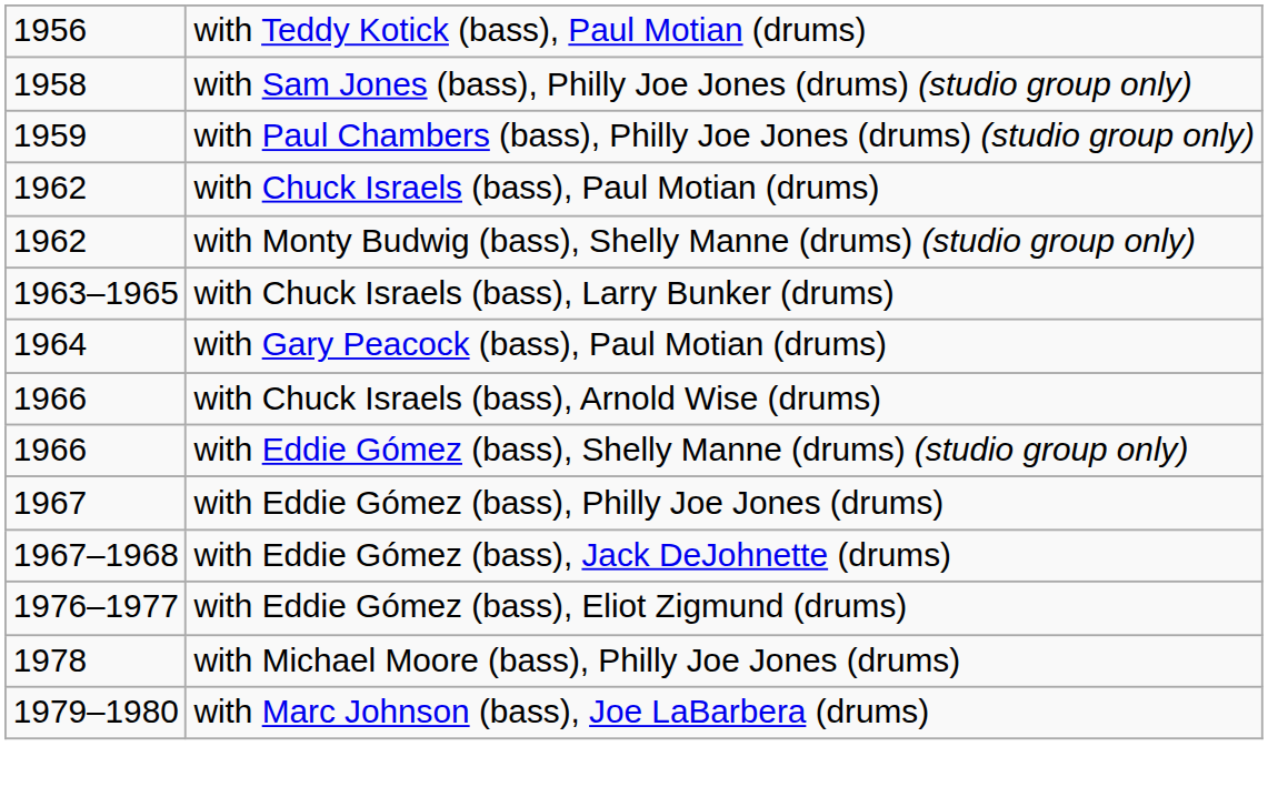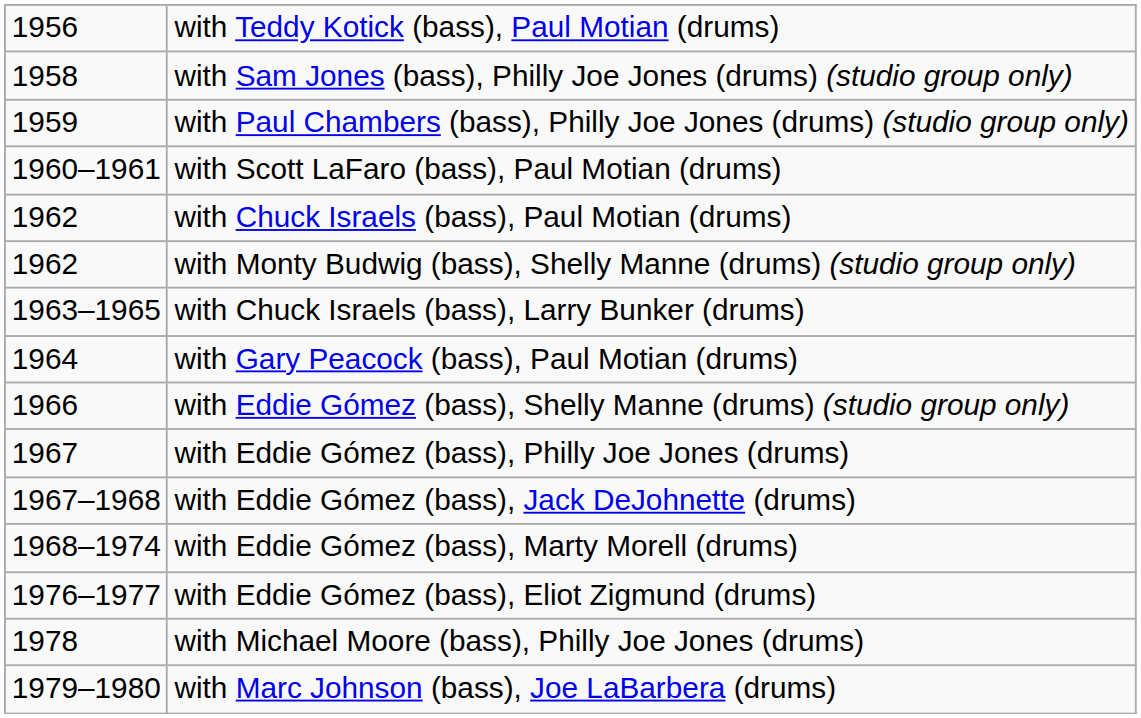 <table class="wikitable">
 <tr>
 <td>1956</td>
 <td>with <a href='#'>Teddy Kotick</a> (bass), <a href='#'>Paul Motian</a> (drums)</td>
 </tr>
 <tr>
 <td>1958</td>
 <td>with <a href='#'>Sam Jones</a> (bass), Philly Joe Jones (drums) <em>(studio group only)</em></td>
 </tr>
 <tr>
 <td>1959</td>
 <td>with <a href='#'>Paul Chambers</a> (bass), Philly Joe Jones (drums) <em>(studio group only)</em></td>
+</tr>
+<tr>
+<td>1960–1961</td>
+<td>with Scott LaFaro (bass), Paul Motian (drums)</td>
 </tr>
 <tr>
 <td>1962</td>
 <td>with <a href='#'>Chuck Israels</a> (bass), Paul Motian (drums)</td>
 </tr>
 <tr>
 <td>1962</td>
 <td>with Monty Budwig (bass), Shelly Manne (drums) <em>(studio group only)</em></td>
 </tr>
 <tr>
 <td>1963–1965</td>
 <td>with Chuck Israels (bass), Larry Bunker (drums)</td>
 </tr>
 <tr>
 <td>1964</td>
 <td>with <a href='#'>Gary Peacock</a> (bass), Paul Motian (drums)</td>
 </tr>
 <tr>
 <td>1966</td>
-<td>with Chuck Israels (bass), Arnold Wise (drums)</td>
-</tr>
-<tr>
-<td>1966</td>
 <td>with <a href='#'>Eddie Gómez</a> (bass), Shelly Manne (drums) <em>(studio group only)</em></td>
 </tr>
 <tr>
 <td>1967</td>
 <td>with Eddie Gómez (bass), Philly Joe Jones (drums)</td>
 </tr>
 <tr>
 <td>1967–1968</td>
 <td>with Eddie Gómez (bass), <a href='#'>Jack DeJohnette</a> (drums)</td>
+</tr>
+<tr>
+<td>1968–1974</td>
+<td>with Eddie Gómez (bass), Marty Morell (drums)</td>
 </tr>
 <tr>
 <td>1976–1977</td>
 <td>with Eddie Gómez (bass), Eliot Zigmund (drums)</td>
 </tr>
 <tr>
 <td>1978</td>
 <td>with Michael Moore (bass), Philly Joe Jones (drums)</td>
 </tr>
 <tr>
 <td>1979–1980</td>
 <td>with <a href='#'>Marc Johnson</a> (bass), <a href='#'>Joe LaBarbera</a> (drums)</td>
 </tr>
 </table>
